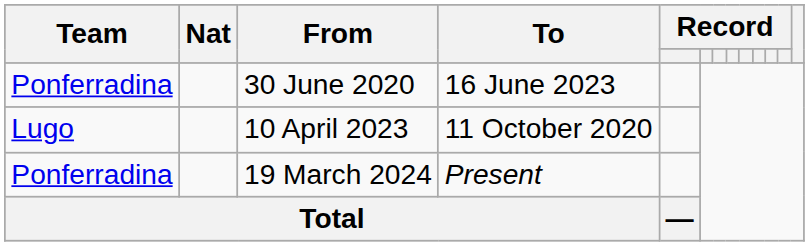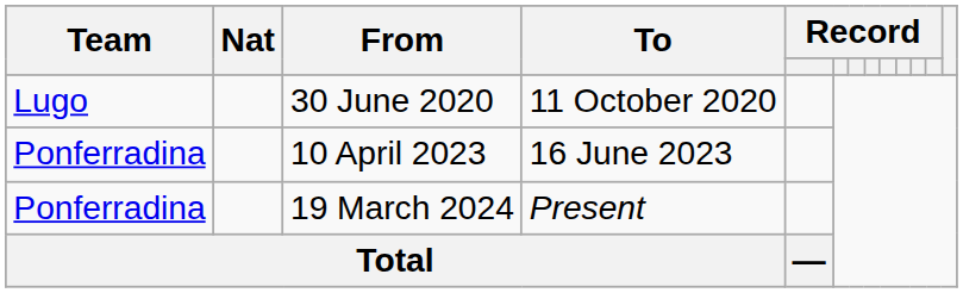 <table class="wikitable" style="text-align: center">
 <tr>
 <th rowspan="2">Team</th>
 <th rowspan="2">Nat</th>
 <th rowspan="2">From</th>
 <th rowspan="2">To</th>
 <th colspan="8">Record</th>
 <th rowspan=2></th>
 </tr>
 <tr>
 <th></th>
 <th></th>
 <th></th>
 <th></th>
 <th></th>
 <th></th>
 <th></th>
 <th></th>
 </tr>
 <tr>
-<td align=left><a href='#'>Ponferradina</a></td>
+<td align=left><a href='#'>Lugo</a></td>
 <td></td>
 <td align=left>30 June 2020</td>
-<td align=left>16 June 2023<br></td>
+<td align=left>11 October 2020<br></td>
 <td></td>
 </tr>
 <tr>
-<td align=left><a href='#'>Lugo</a></td>
+<td align=left><a href='#'>Ponferradina</a></td>
 <td></td>
 <td align=left>10 April 2023</td>
-<td align=left>11 October 2020<br></td>
+<td align=left>16 June 2023<br></td>
 <td></td>
 </tr>
 <tr>
 <td align=left><a href='#'>Ponferradina</a></td>
 <td></td>
 <td align=left>19 March 2024</td>
 <td align=left><em>Present</em><br></td>
 <td></td>
 </tr>
 <tr>
 <th colspan="4">Total<br></th>
 <th>—</th>
 </tr>
 </table>
